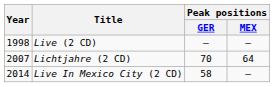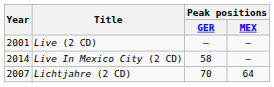 <table class="wikitable">
 <tr>
 <th rowspan="2">Year</th>
 <th rowspan="2">Title</th>
 <th colspan="2">Peak positions</th>
 </tr>
 <tr>
 <th><a href='#'>GER</a></th>
 <th><a href='#'>MEX</a></th>
 </tr>
 <tr>
-<td>1998</td>
+<td>2001</td>
 <td><em>Live</em> (2 CD)</td>
 <td align="center" >–</td>
+<td align="center" >–</td>
+</tr>
+<tr>
+<td>2014</td>
+<td><em>Live In Mexico City</em> (2 CD)</td>
+<td align="center" >58</td>
 <td align="center" >–</td>
 </tr>
 <tr>
 <td>2007</td>
 <td><em>Lichtjahre</em> (2 CD)</td>
 <td align="center" >70</td>
 <td align="center" >64</td>
 </tr>
-<tr>
-<td>2014</td>
-<td><em>Live In Mexico City</em> (2 CD)</td>
-<td align="center" >58</td>
-<td align="center" >–</td>
-</tr>
 </table>
